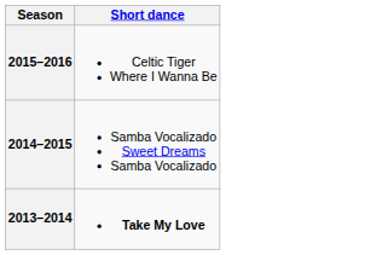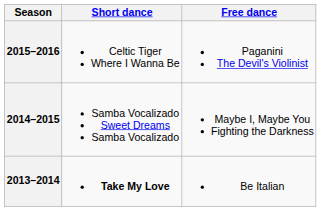 <table class=wikitable style=text-align:center>
 <tr>
 <th>Season</th>
 <th><a href='#'>Short dance</a></th>
+<th><a href='#'>Free dance</a></th>
 </tr>
 <tr>
 <th>2015–2016 <br> </th>
 <td><br><ul><li> Celtic Tiger <br></li><li> Where I Wanna Be <br></li></ul></td>
+<td><br><ul><li>Paganini <br></li><li><a href='#'>The Devil's Violinist</a> <br></li></ul></td>
 </tr>
 <tr>
 <th>2014–2015 <br> </th>
 <td><br><ul><li>Samba Vocalizado <br></li><li> <a href='#'>Sweet Dreams</a></li><li>Samba Vocalizado <br></li></ul></td>
+<td><br><ul><li>Maybe I, Maybe You <br></li><li>Fighting the Darkness <br></li></ul></td>
 </tr>
 <tr>
 <th>2013–2014</th>
 <td><strong><br><ul><li>Take My Love</li></ul></strong></td>
+<td><br><ul><li>Be Italian <br></li></ul></td>
 </tr>
 </table>
